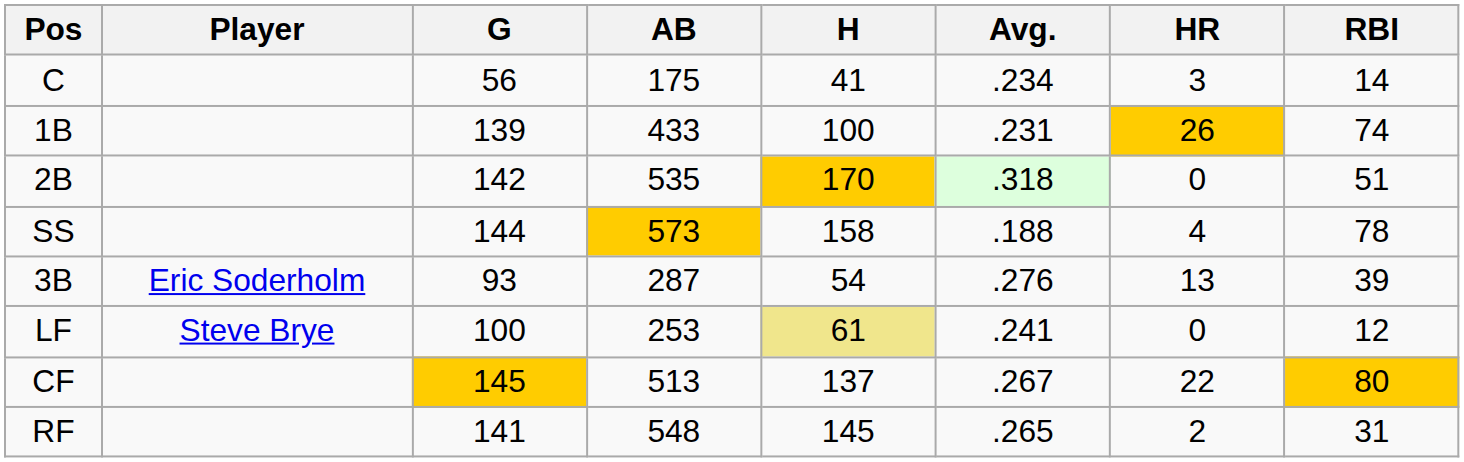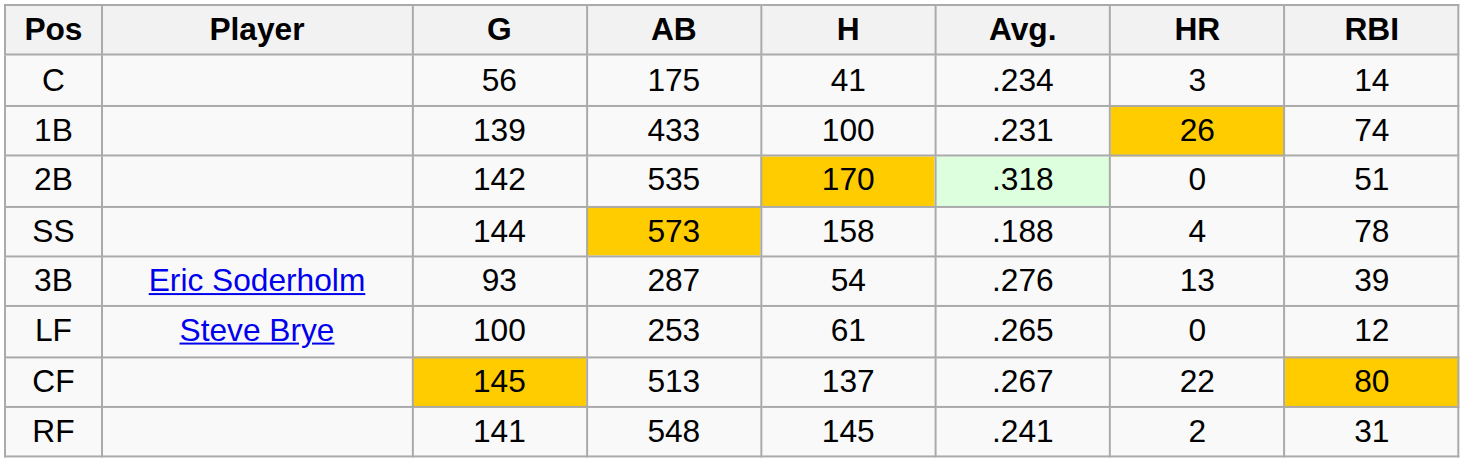 <table class="wikitable sortable">
 <tr>
 <th bgcolor="#DDDDFF" width="5%">Pos</th>
 <th bgcolor="#DDDDFF" width="16%">Player</th>
 <th bgcolor="#DDDDFF" width="9%">G</th>
 <th bgcolor="#DDDDFF" width="9%">AB</th>
 <th bgcolor="#DDDDFF" width="9%">H</th>
 <th bgcolor="#DDDDFF" width="9%">Avg.</th>
 <th bgcolor="#DDDDFF" width="9%">HR</th>
 <th bgcolor="#DDDDFF" width="9%">RBI</th>
 </tr>
 <tr align="center">
 <td>C</td>
 <td></td>
 <td>56</td>
 <td>175</td>
 <td>41</td>
 <td>.234</td>
 <td>3</td>
 <td>14</td>
 </tr>
 <tr align="center">
 <td>1B</td>
 <td></td>
 <td>139</td>
 <td>433</td>
 <td>100</td>
 <td>.231</td>
 <td bgcolor="#FFCC00">26</td>
 <td>74</td>
 </tr>
 <tr align="center">
 <td>2B</td>
 <td></td>
 <td>142</td>
 <td>535</td>
 <td bgcolor="#FFCC00">170</td>
 <td bgcolor="#DDFFDD">.318</td>
 <td>0</td>
 <td>51</td>
 </tr>
 <tr align="center">
 <td>SS</td>
 <td></td>
 <td>144</td>
 <td bgcolor="#FFCC00">573</td>
 <td>158</td>
 <td>.188</td>
 <td>4</td>
 <td>78</td>
 </tr>
 <tr align="center">
 <td>3B</td>
 <td><a href='#'>Eric Soderholm</a></td>
 <td>93</td>
 <td>287</td>
 <td>54</td>
 <td>.276</td>
 <td>13</td>
 <td>39</td>
 </tr>
 <tr align=center>
 <td>LF</td>
 <td><a href='#'>Steve Brye</a></td>
 <td>100</td>
 <td>253</td>
-<td style="background: khaki;">61</td>
-<td>.241</td>
+<td>61</td>
+<td>.265</td>
 <td>0</td>
 <td>12</td>
 </tr>
 <tr align=center>
 <td>CF</td>
 <td></td>
 <td bgcolor="#FFCC00">145</td>
 <td>513</td>
 <td>137</td>
 <td>.267</td>
 <td>22</td>
 <td bgcolor="#FFCC00">80</td>
 </tr>
 <tr align="center">
 <td>RF</td>
 <td></td>
 <td>141</td>
 <td>548</td>
 <td>145</td>
-<td>.265</td>
+<td>.241</td>
 <td>2</td>
 <td>31</td>
 </tr>
 </table>
